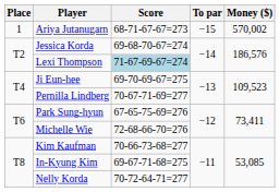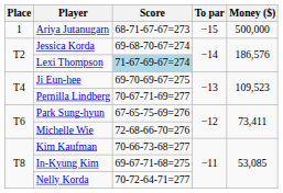 <table class="wikitable">
 <tr>
 <th>Place</th>
 <th>Player</th>
 <th>Score</th>
 <th>To par</th>
 <th>Money ($)</th>
 </tr>
 <tr>
 <td align=center>1</td>
 <td> <a href='#'>Ariya Jutanugarn</a></td>
 <td>68-71-67-67=273</td>
 <td align=center>−15</td>
-<td align=center>570,002</td>
+<td align=center>500,000</td>
 </tr>
 <tr>
 <td align=center rowspan=2>T2</td>
 <td> <a href='#'>Jessica Korda</a></td>
 <td>69-68-70-67=274</td>
 <td align=center rowspan=2>−14</td>
 <td align=center rowspan=2>186,576</td>
 </tr>
 <tr>
 <td> <a href='#'>Lexi Thompson</a></td>
 <td style="background: lightblue;">71-67-69-67=274</td>
 </tr>
 <tr>
 <td align=center rowspan=2>T4</td>
 <td> <a href='#'>Ji Eun-hee</a></td>
 <td>69-70-69-67=275</td>
 <td align=center rowspan=2>−13</td>
 <td align=center rowspan=2>109,523</td>
 </tr>
 <tr>
 <td> <a href='#'>Pernilla Lindberg</a></td>
 <td>70-67-71-69=277</td>
 </tr>
 <tr>
 <td align=center rowspan=2>T6</td>
 <td> <a href='#'>Park Sung-hyun</a></td>
 <td>67-65-75-69=276</td>
 <td align=center rowspan=2>−12</td>
 <td align=center rowspan=2>73,411</td>
 </tr>
 <tr>
 <td> <a href='#'>Michelle Wie</a></td>
 <td>72-68-66-70=276</td>
 </tr>
 <tr>
 <td align=center rowspan=3>T8</td>
 <td> <a href='#'>Kim Kaufman</a></td>
 <td>70-66-73-68=277</td>
 <td align=center rowspan=3>−11</td>
 <td align=center rowspan=3>53,085</td>
 </tr>
 <tr>
 <td> <a href='#'>In-Kyung Kim</a></td>
 <td>69-67-71-68=275</td>
 </tr>
 <tr>
 <td> <a href='#'>Nelly Korda</a></td>
 <td>70-72-64-71=277</td>
 </tr>
 </table>
